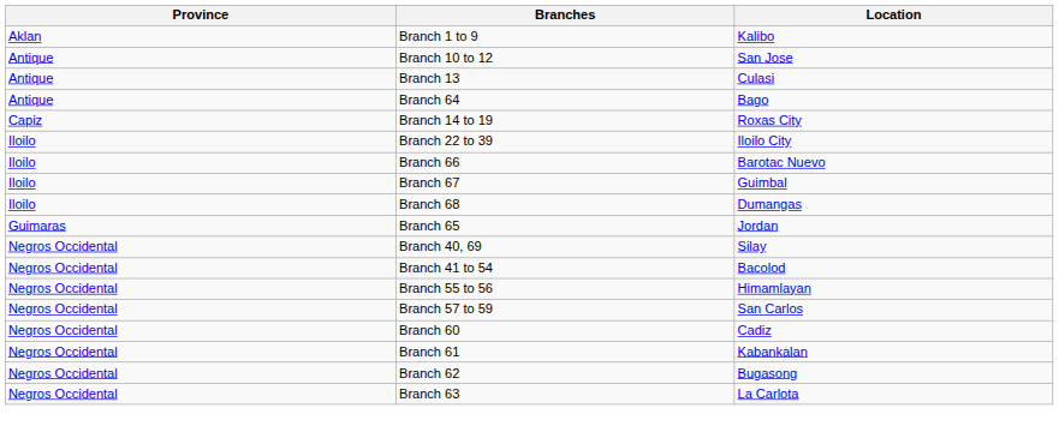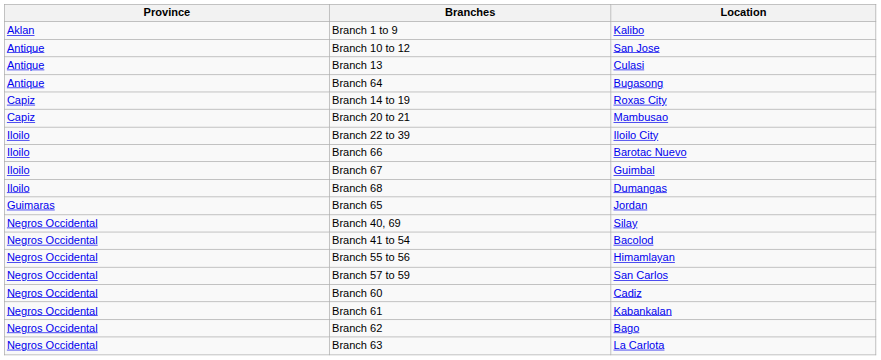 <table class=wikitable width=100%>
 <tr>
 <th>Province</th>
 <th>Branches</th>
 <th>Location</th>
 </tr>
 <tr>
 <td><a href='#'>Aklan</a></td>
 <td>Branch 1 to 9</td>
 <td><a href='#'>Kalibo</a></td>
 </tr>
 <tr>
 <td><a href='#'>Antique</a></td>
 <td>Branch 10 to 12</td>
 <td><a href='#'>San Jose</a></td>
 </tr>
 <tr>
 <td><a href='#'>Antique</a></td>
 <td>Branch 13</td>
 <td><a href='#'>Culasi</a></td>
 </tr>
 <tr>
 <td><a href='#'>Antique</a></td>
 <td>Branch 64</td>
-<td><a href='#'>Bago</a></td>
+<td><a href='#'>Bugasong</a></td>
 </tr>
 <tr>
 <td><a href='#'>Capiz</a></td>
 <td>Branch 14 to 19</td>
 <td><a href='#'>Roxas City</a></td>
+</tr>
+<tr>
+<td><a href='#'>Capiz</a></td>
+<td>Branch 20 to 21</td>
+<td><a href='#'>Mambusao</a></td>
 </tr>
 <tr>
 <td><a href='#'>Iloilo</a></td>
 <td>Branch 22 to 39</td>
 <td><a href='#'>Iloilo City</a></td>
 </tr>
 <tr>
 <td><a href='#'>Iloilo</a></td>
 <td>Branch 66</td>
 <td><a href='#'>Barotac Nuevo</a></td>
 </tr>
 <tr>
 <td><a href='#'>Iloilo</a></td>
 <td>Branch 67</td>
 <td><a href='#'>Guimbal</a></td>
 </tr>
 <tr>
 <td><a href='#'>Iloilo</a></td>
 <td>Branch 68</td>
 <td><a href='#'>Dumangas</a></td>
 </tr>
 <tr>
 <td><a href='#'>Guimaras</a></td>
 <td>Branch 65</td>
 <td><a href='#'>Jordan</a></td>
 </tr>
 <tr>
 <td><a href='#'>Negros Occidental</a></td>
 <td>Branch 40, 69</td>
 <td><a href='#'>Silay</a></td>
 </tr>
 <tr>
 <td><a href='#'>Negros Occidental</a></td>
 <td>Branch 41 to 54</td>
 <td><a href='#'>Bacolod</a></td>
 </tr>
 <tr>
 <td><a href='#'>Negros Occidental</a></td>
 <td>Branch 55 to 56</td>
 <td><a href='#'>Himamlayan</a></td>
 </tr>
 <tr>
 <td><a href='#'>Negros Occidental</a></td>
 <td>Branch 57 to 59</td>
 <td><a href='#'>San Carlos</a></td>
 </tr>
 <tr>
 <td><a href='#'>Negros Occidental</a></td>
 <td>Branch 60</td>
 <td><a href='#'>Cadiz</a></td>
 </tr>
 <tr>
 <td><a href='#'>Negros Occidental</a></td>
 <td>Branch 61</td>
 <td><a href='#'>Kabankalan</a></td>
 </tr>
 <tr>
 <td><a href='#'>Negros Occidental</a></td>
 <td>Branch 62</td>
-<td><a href='#'>Bugasong</a></td>
+<td><a href='#'>Bago</a></td>
 </tr>
 <tr>
 <td><a href='#'>Negros Occidental</a></td>
 <td>Branch 63</td>
 <td><a href='#'>La Carlota</a></td>
 </tr>
 </table>
